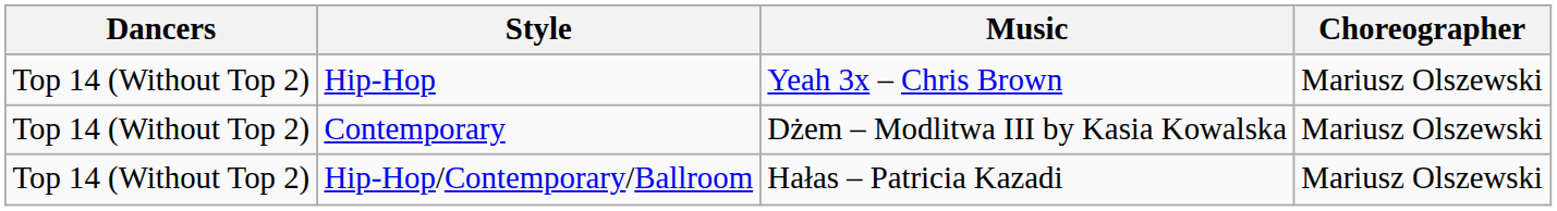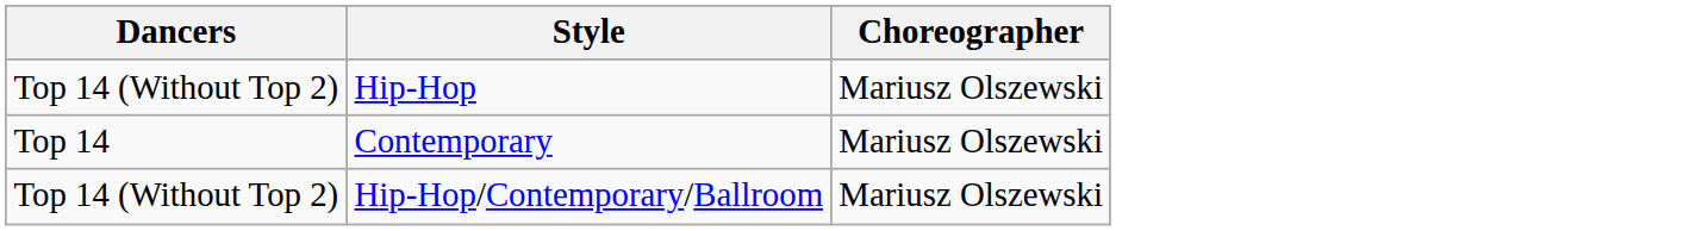 <table class="wikitable">
 <tr>
 <th>Dancers</th>
 <th>Style</th>
-<th>Music</th>
 <th>Choreographer</th>
 </tr>
 <tr>
 <td>Top 14 (Without Top 2)</td>
 <td><a href='#'>Hip-Hop</a></td>
-<td><a href='#'>Yeah 3x</a> – <a href='#'>Chris Brown</a></td>
 <td>Mariusz Olszewski</td>
 </tr>
 <tr>
-<td>Top 14 (Without Top 2)</td>
+<td>Top 14</td>
 <td><a href='#'>Contemporary</a></td>
-<td>Dżem – Modlitwa III by Kasia Kowalska</td>
 <td>Mariusz Olszewski</td>
 </tr>
 <tr>
 <td>Top 14 (Without Top 2)</td>
 <td><a href='#'>Hip-Hop</a>/<a href='#'>Contemporary</a>/<a href='#'>Ballroom</a></td>
-<td>Hałas – Patricia Kazadi</td>
 <td>Mariusz Olszewski</td>
 </tr>
 </table>
